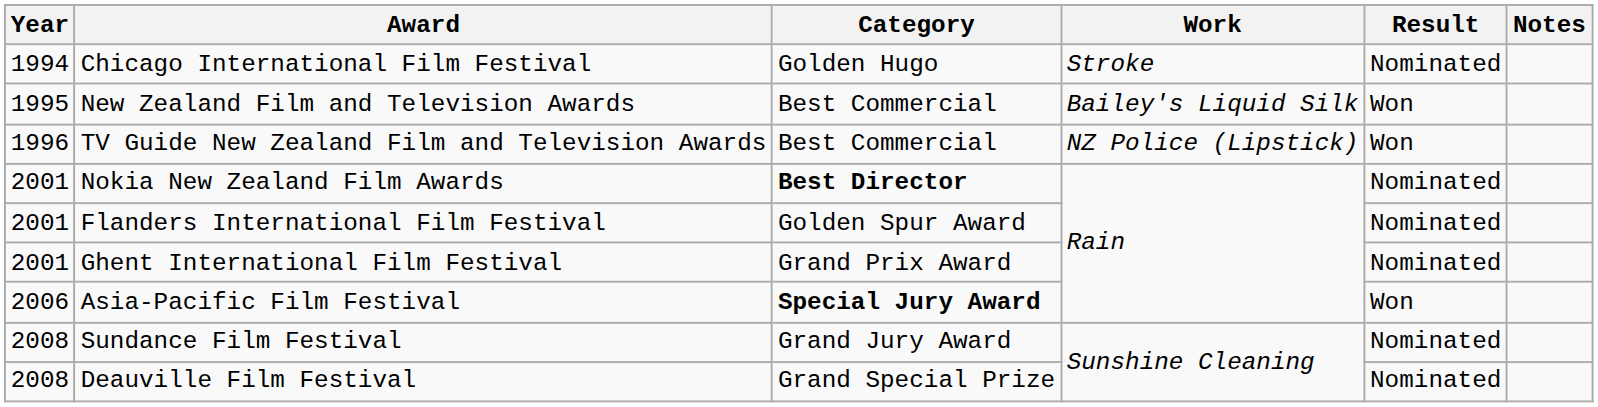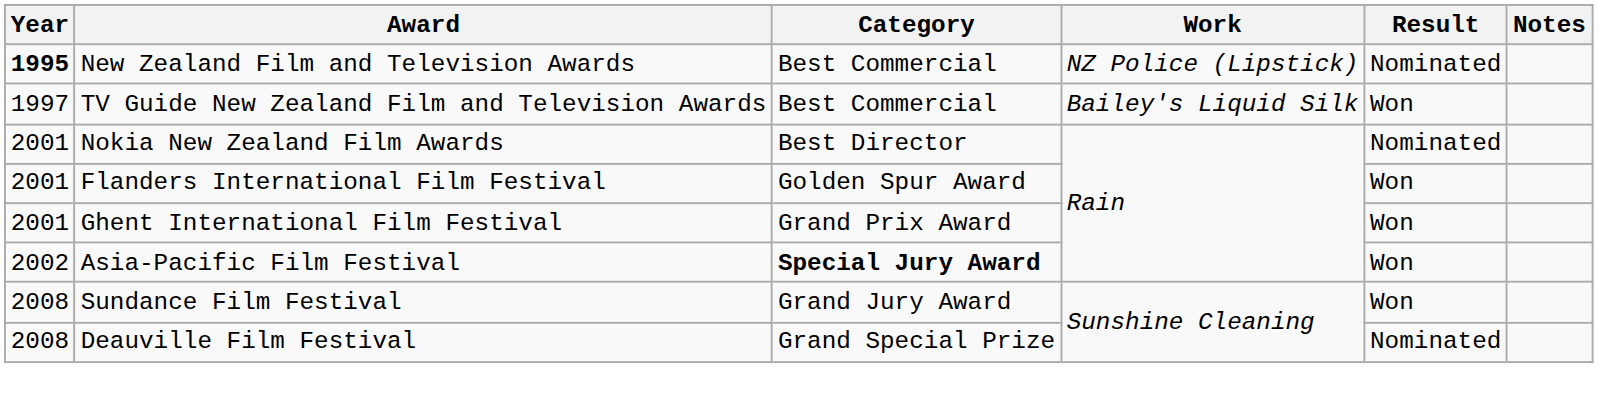 <table class="wikitable">
 <tr>
 <th>Year</th>
 <th>Award</th>
 <th>Category</th>
 <th>Work</th>
 <th>Result</th>
 <th>Notes</th>
 </tr>
 <tr>
-<td>1994</td>
-<td>Chicago International Film Festival</td>
-<td>Golden Hugo</td>
-<td><em>Stroke</em></td>
+<td><strong>1995</strong></td>
+<td>New Zealand Film and Television Awards</td>
+<td>Best Commercial</td>
+<td><em>NZ Police (Lipstick)</em></td>
 <td>Nominated</td>
 <td></td>
 </tr>
 <tr>
-<td>1995</td>
-<td>New Zealand Film and Television Awards</td>
+<td>1997</td>
+<td>TV Guide New Zealand Film and Television Awards</td>
 <td>Best Commercial</td>
 <td><em>Bailey's Liquid Silk</em></td>
 <td>Won</td>
 <td></td>
 </tr>
 <tr>
-<td>1996</td>
-<td>TV Guide New Zealand Film and Television Awards</td>
-<td>Best Commercial</td>
-<td><em>NZ Police (Lipstick)</em></td>
-<td>Won</td>
-<td></td>
-</tr>
-<tr>
 <td>2001</td>
 <td>Nokia New Zealand Film Awards</td>
-<td><strong>Best Director</strong></td>
+<td>Best Director</td>
 <td rowspan="4"><em>Rain</em></td>
 <td>Nominated</td>
 <td></td>
 </tr>
 <tr>
 <td>2001</td>
 <td>Flanders International Film Festival</td>
 <td>Golden Spur Award</td>
-<td>Nominated</td>
+<td>Won</td>
 <td></td>
 </tr>
 <tr>
 <td>2001</td>
 <td>Ghent International Film Festival</td>
 <td>Grand Prix Award</td>
-<td>Nominated</td>
+<td>Won</td>
 <td></td>
 </tr>
 <tr>
-<td>2006</td>
+<td>2002</td>
 <td>Asia-Pacific Film Festival</td>
 <td><strong>Special Jury Award</strong></td>
 <td>Won</td>
 <td></td>
 </tr>
 <tr>
 <td>2008</td>
 <td>Sundance Film Festival</td>
 <td>Grand Jury Award</td>
 <td rowspan="2"><em>Sunshine Cleaning</em></td>
-<td>Nominated</td>
+<td>Won</td>
 <td></td>
 </tr>
 <tr>
 <td>2008</td>
 <td>Deauville Film Festival</td>
 <td>Grand Special Prize</td>
 <td>Nominated</td>
 <td></td>
 </tr>
 </table>
